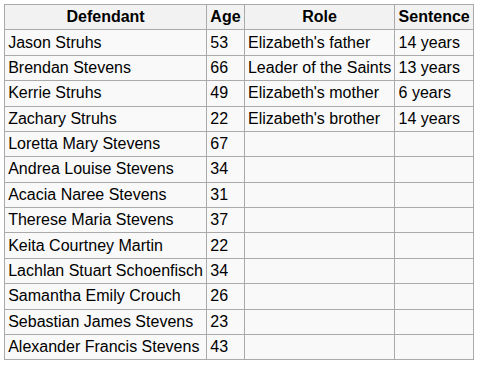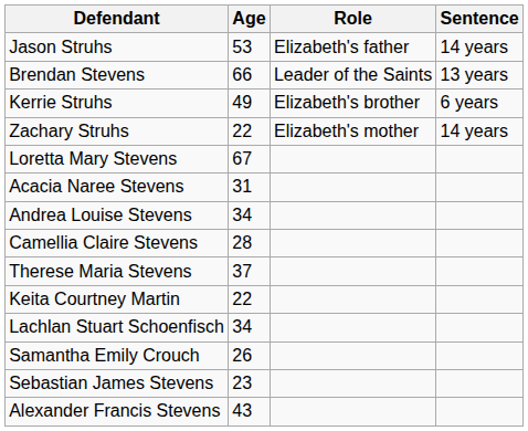 <table class="wikitable">
 <tr>
 <th>Defendant</th>
 <th>Age</th>
 <th>Role</th>
 <th>Sentence</th>
 </tr>
 <tr>
 <td>Jason Struhs</td>
 <td>53</td>
 <td>Elizabeth's father</td>
 <td>14 years</td>
 </tr>
 <tr>
 <td>Brendan Stevens</td>
 <td>66</td>
 <td>Leader of the Saints</td>
 <td>13 years</td>
 </tr>
 <tr>
 <td>Kerrie Struhs</td>
 <td>49</td>
-<td>Elizabeth's mother</td>
+<td>Elizabeth's brother</td>
 <td>6 years</td>
 </tr>
 <tr>
 <td>Zachary Struhs</td>
 <td>22</td>
-<td>Elizabeth's brother</td>
+<td>Elizabeth's mother</td>
 <td>14 years</td>
 </tr>
 <tr>
 <td>Loretta Mary Stevens</td>
 <td>67</td>
+<td></td>
+<td></td>
+</tr>
+<tr>
+<td>Acacia Naree Stevens</td>
+<td>31</td>
 <td></td>
 <td></td>
 </tr>
 <tr>
 <td>Andrea Louise Stevens</td>
 <td>34</td>
 <td></td>
 <td></td>
 </tr>
 <tr>
-<td>Acacia Naree Stevens</td>
-<td>31</td>
+<td>Camellia Claire Stevens</td>
+<td>28</td>
 <td></td>
 <td></td>
 </tr>
 <tr>
 <td>Therese Maria Stevens</td>
 <td>37</td>
 <td></td>
 <td></td>
 </tr>
 <tr>
 <td>Keita Courtney Martin</td>
 <td>22</td>
 <td></td>
 <td></td>
 </tr>
 <tr>
 <td>Lachlan Stuart Schoenfisch</td>
 <td>34</td>
 <td></td>
 <td></td>
 </tr>
 <tr>
 <td>Samantha Emily Crouch</td>
 <td>26</td>
 <td></td>
 <td></td>
 </tr>
 <tr>
 <td>Sebastian James Stevens</td>
 <td>23</td>
 <td></td>
 <td></td>
 </tr>
 <tr>
 <td>Alexander Francis Stevens</td>
 <td>43</td>
 <td></td>
 <td></td>
 </tr>
 </table>
